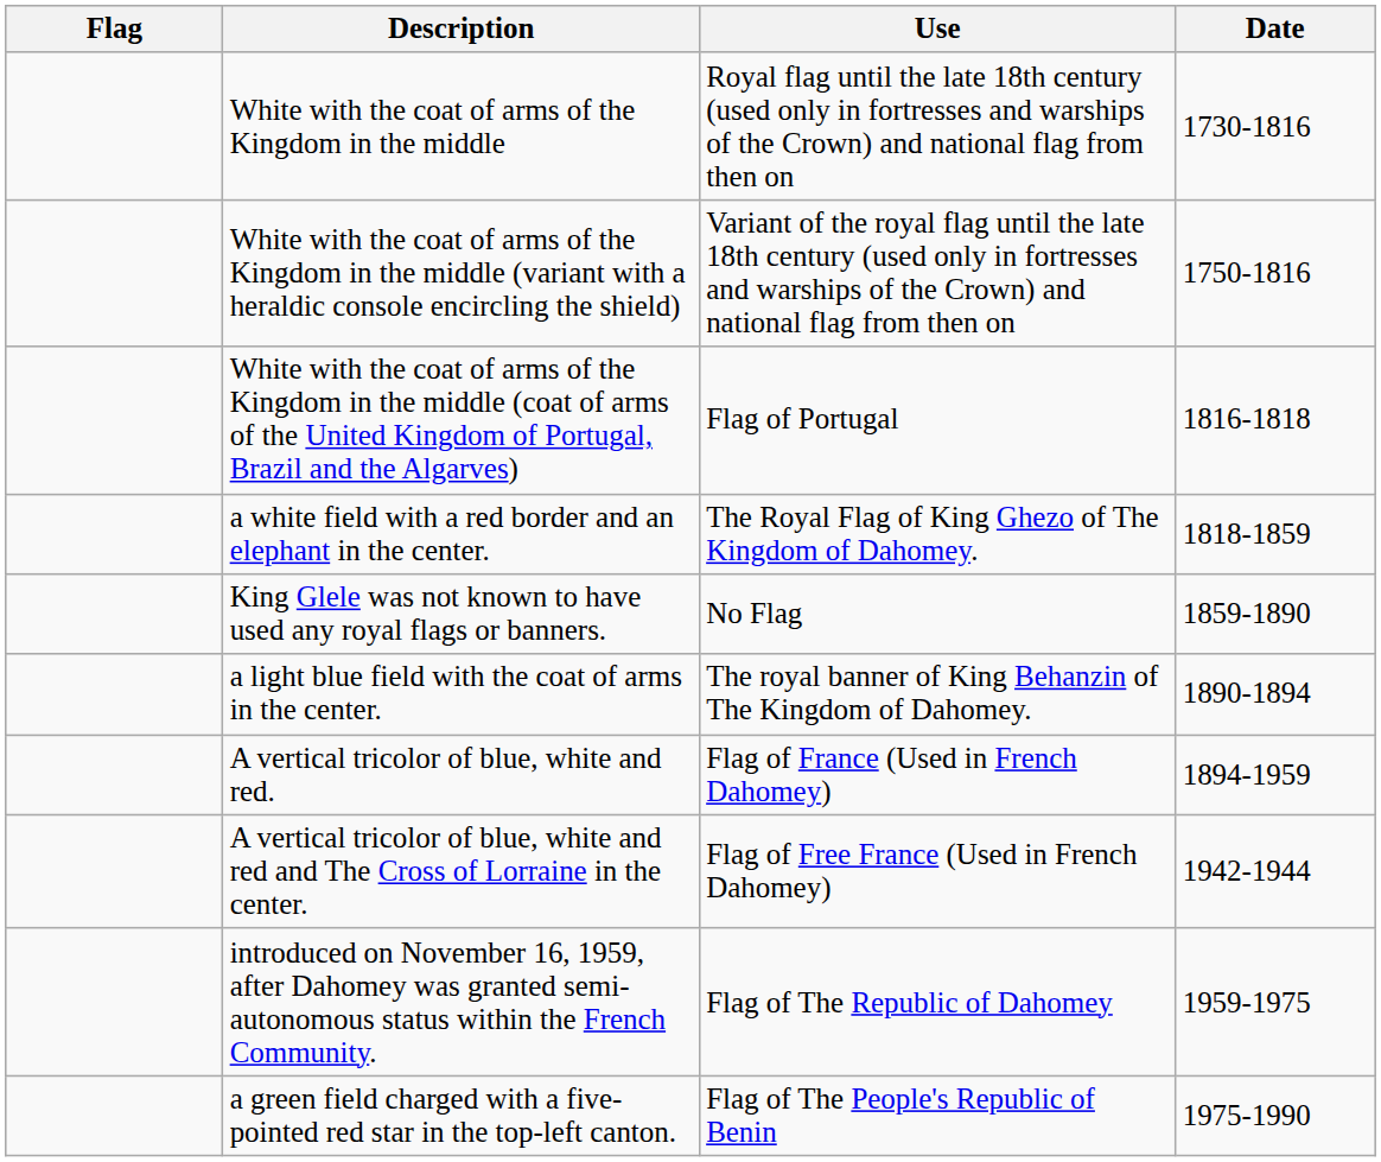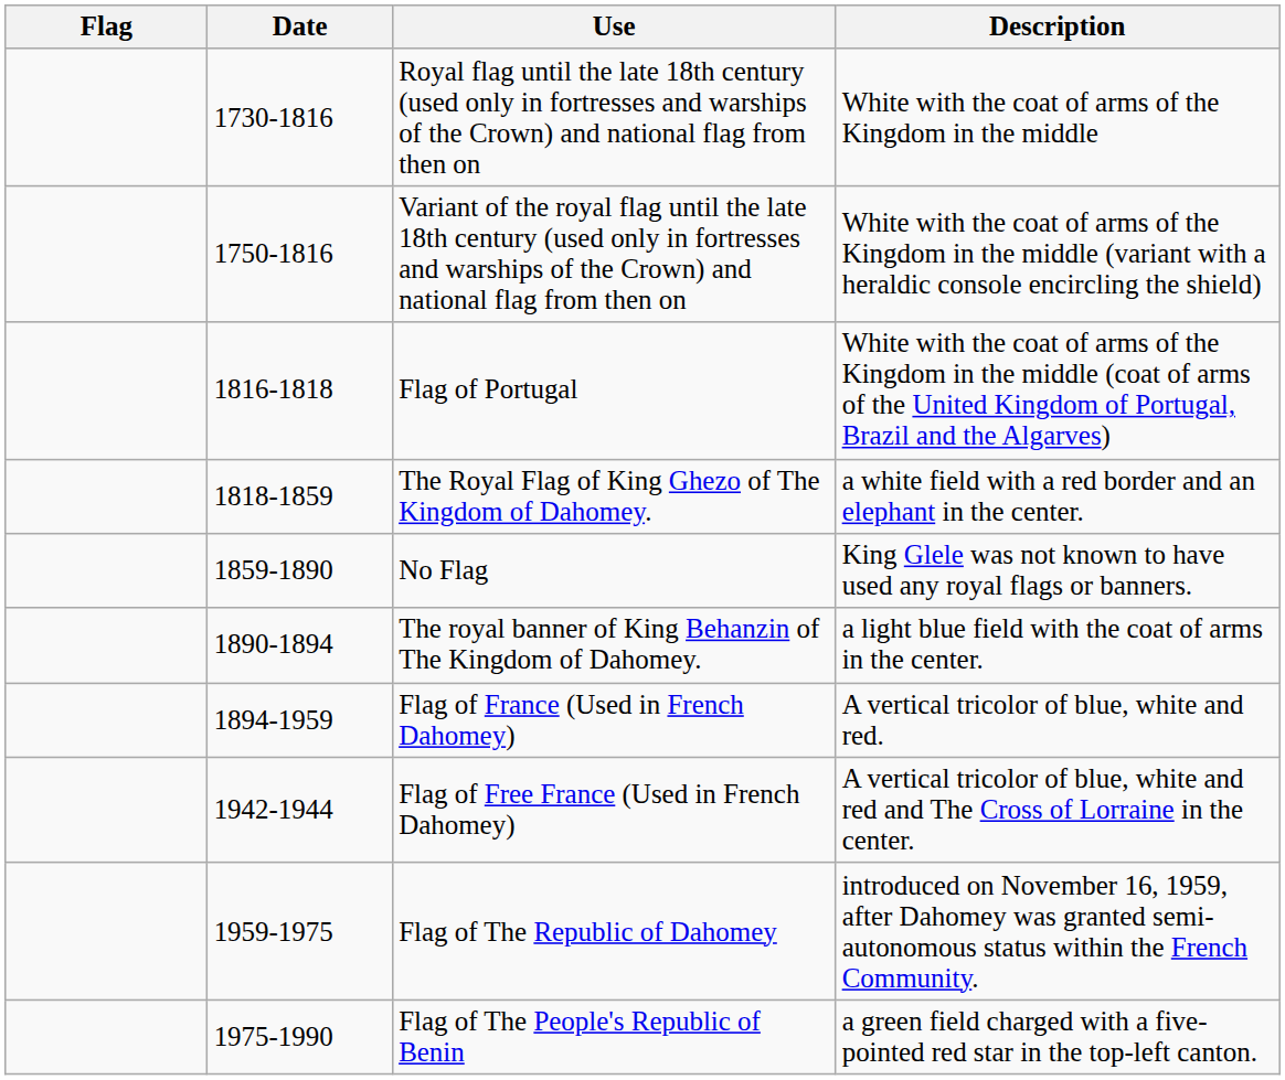 <table class="wikitable">
 <tr>
 <th style="width:110px;">Flag</th>
+<th style="width:100px;">Date</th>
+<th style="width:250px;">Use</th>
 <th style="width:250px;">Description</th>
-<th style="width:250px;">Use</th>
-<th style="width:100px;">Date</th>
 </tr>
 <tr>
 <td></td>
+<td>1730-1816</td>
+<td>Royal flag until the late 18th century (used only in fortresses and warships of the Crown) and national flag from then on</td>
 <td>White with the coat of arms of the Kingdom in the middle</td>
-<td>Royal flag until the late 18th century (used only in fortresses and warships of the Crown) and national flag from then on</td>
-<td>1730-1816</td>
 </tr>
 <tr>
 <td></td>
+<td>1750-1816</td>
+<td>Variant of the royal flag until the late 18th century (used only in fortresses and warships of the Crown) and national flag from then on</td>
 <td>White with the coat of arms of the Kingdom in the middle (variant with a heraldic console encircling the shield)</td>
-<td>Variant of the royal flag until the late 18th century (used only in fortresses and warships of the Crown) and national flag from then on</td>
-<td>1750-1816</td>
 </tr>
 <tr>
 <td></td>
+<td>1816-1818</td>
+<td>Flag of Portugal</td>
 <td>White with the coat of arms of the Kingdom in the middle (coat of arms of the <a href='#'>United Kingdom of Portugal, Brazil and the Algarves</a>)</td>
-<td>Flag of Portugal</td>
-<td>1816-1818</td>
 </tr>
 <tr>
 <td></td>
+<td>1818-1859</td>
+<td>The Royal Flag of King <a href='#'>Ghezo</a> of The <a href='#'>Kingdom of Dahomey</a>.</td>
 <td>a white field with a red border and an <a href='#'>elephant</a> in the center.</td>
-<td>The Royal Flag of King <a href='#'>Ghezo</a> of The <a href='#'>Kingdom of Dahomey</a>.</td>
-<td>1818-1859</td>
 </tr>
 <tr>
 <td></td>
+<td>1859-1890</td>
+<td>No Flag</td>
 <td>King <a href='#'>Glele</a> was not known to have used any royal flags or banners.</td>
-<td>No Flag</td>
-<td>1859-1890</td>
 </tr>
 <tr>
 <td></td>
+<td>1890-1894</td>
+<td>The royal banner of King <a href='#'>Behanzin</a> of The Kingdom of Dahomey.</td>
 <td>a light blue field with the coat of arms in the center.</td>
-<td>The royal banner of King <a href='#'>Behanzin</a> of The Kingdom of Dahomey.</td>
-<td>1890-1894</td>
 </tr>
 <tr>
 <td></td>
+<td>1894-1959</td>
+<td>Flag of <a href='#'>France</a> (Used in <a href='#'>French Dahomey</a>)</td>
 <td>A vertical tricolor of blue, white and red.</td>
-<td>Flag of <a href='#'>France</a> (Used in <a href='#'>French Dahomey</a>)</td>
-<td>1894-1959</td>
 </tr>
 <tr>
 <td></td>
+<td>1942-1944</td>
+<td>Flag of <a href='#'>Free France</a> (Used in French Dahomey)</td>
 <td>A vertical tricolor of blue, white and red and The <a href='#'>Cross of Lorraine</a> in the center.</td>
-<td>Flag of <a href='#'>Free France</a> (Used in French Dahomey)</td>
-<td>1942-1944</td>
 </tr>
 <tr>
 <td></td>
+<td>1959-1975</td>
+<td>Flag of The <a href='#'>Republic of Dahomey</a></td>
 <td>introduced on November 16, 1959, after Dahomey was granted semi-autonomous status within the <a href='#'>French Community</a>.</td>
-<td>Flag of The <a href='#'>Republic of Dahomey</a></td>
-<td>1959-1975</td>
 </tr>
 <tr>
 <td></td>
+<td>1975-1990</td>
+<td>Flag of The <a href='#'>People's Republic of Benin</a></td>
 <td>a green field charged with a five-pointed red star in the top-left canton.</td>
-<td>Flag of The <a href='#'>People's Republic of Benin</a></td>
-<td>1975-1990</td>
 </tr>
 </table>
